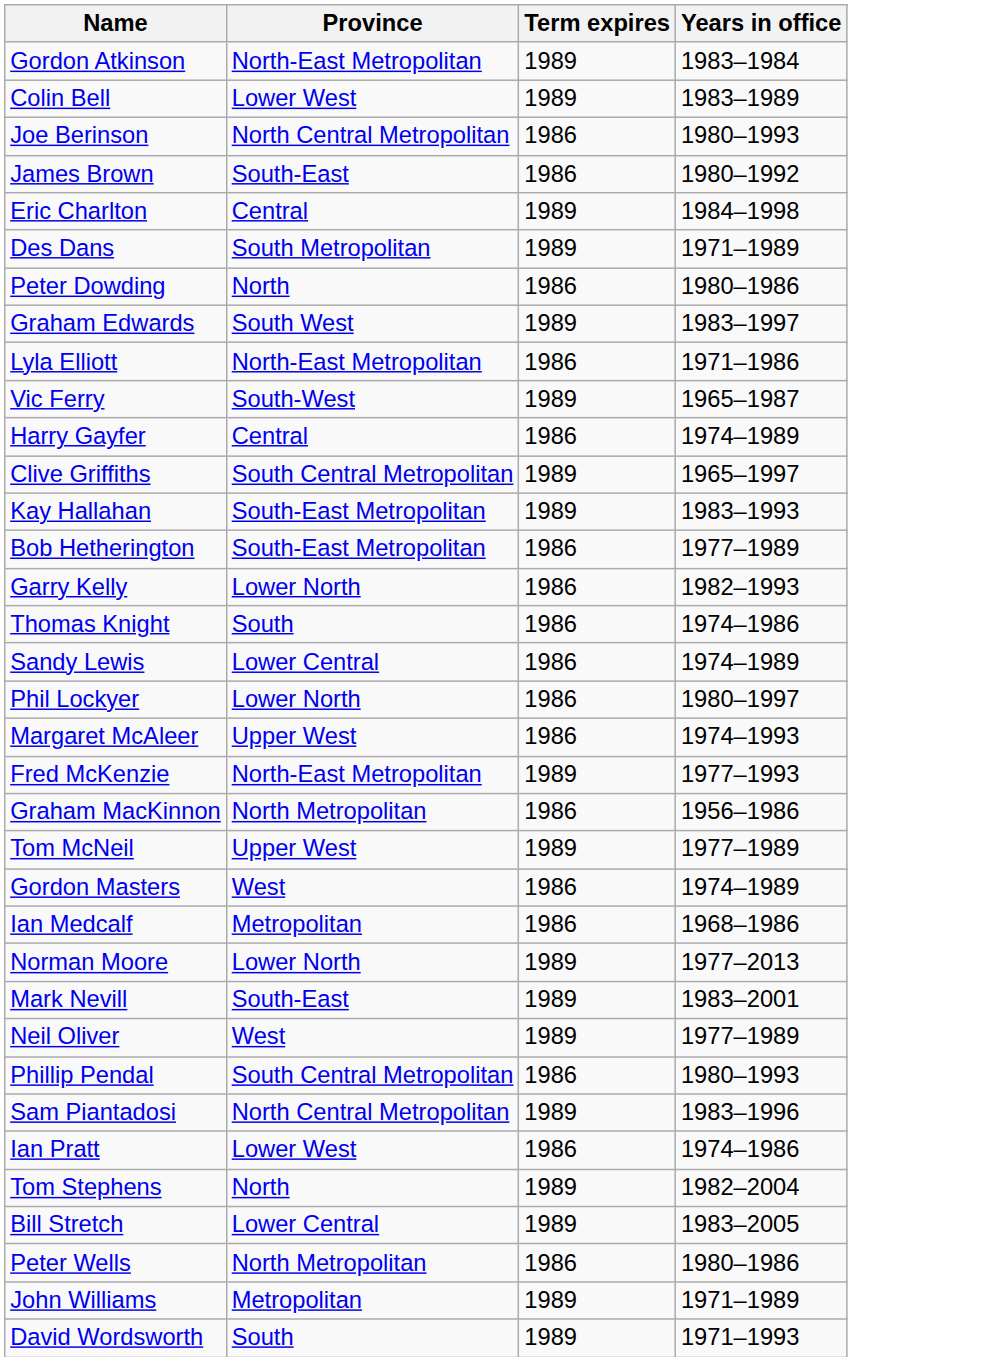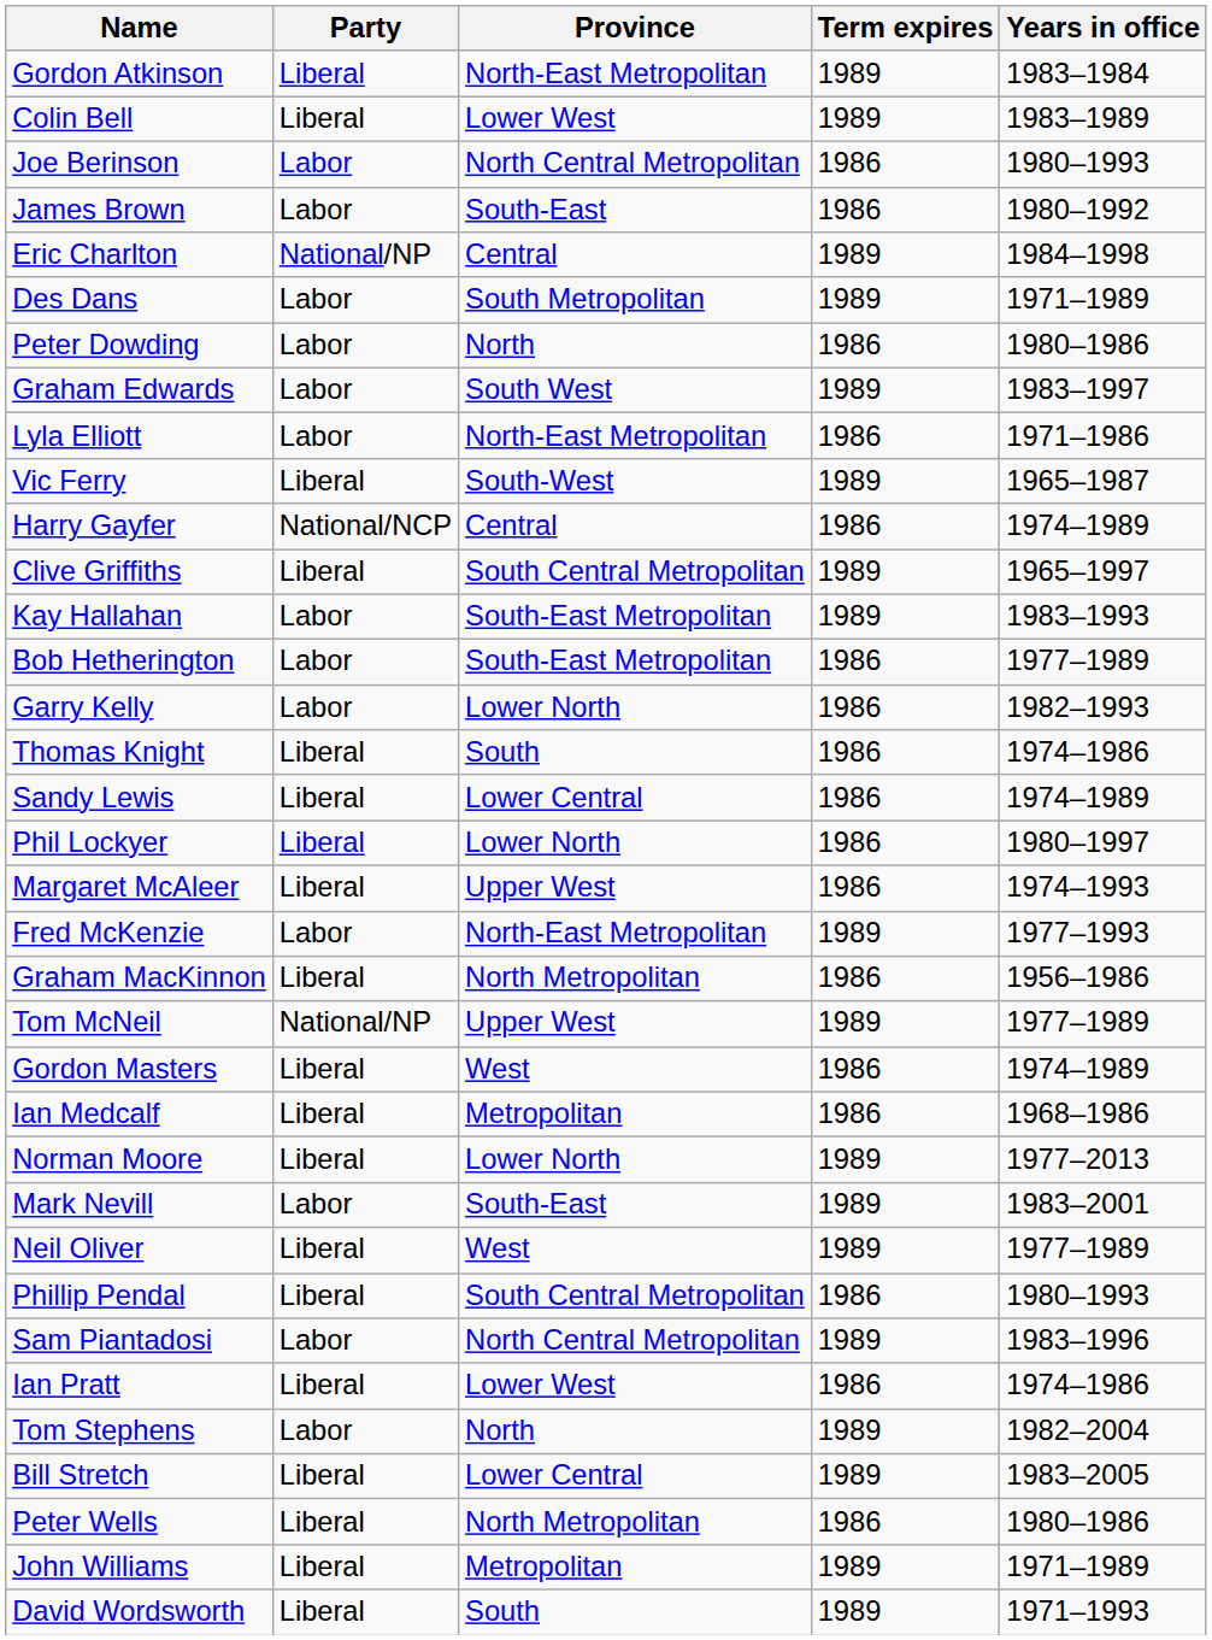 <table class="wikitable sortable">
 <tr>
 <th><strong>Name</strong></th>
+<th><strong>Party</strong></th>
 <th><strong>Province</strong></th>
 <th><strong>Term expires</strong></th>
 <th><strong>Years in office</strong></th>
 </tr>
 <tr>
 <td><a href='#'>Gordon Atkinson</a></td>
+<td><a href='#'>Liberal</a></td>
 <td><a href='#'>North-East Metropolitan</a></td>
 <td>1989</td>
 <td>1983–1984</td>
 </tr>
 <tr>
 <td><a href='#'>Colin Bell</a></td>
+<td>Liberal</td>
 <td><a href='#'>Lower West</a></td>
 <td>1989</td>
 <td>1983–1989</td>
 </tr>
 <tr>
 <td><a href='#'>Joe Berinson</a></td>
+<td><a href='#'>Labor</a></td>
 <td><a href='#'>North Central Metropolitan</a></td>
 <td>1986</td>
 <td>1980–1993</td>
 </tr>
 <tr>
 <td><a href='#'>James Brown</a></td>
+<td>Labor</td>
 <td><a href='#'>South-East</a></td>
 <td>1986</td>
 <td>1980–1992</td>
 </tr>
 <tr>
 <td><a href='#'>Eric Charlton</a></td>
+<td><a href='#'>National</a>/NP</td>
 <td><a href='#'>Central</a></td>
 <td>1989</td>
 <td>1984–1998</td>
 </tr>
 <tr>
 <td><a href='#'>Des Dans</a></td>
+<td>Labor</td>
 <td><a href='#'>South Metropolitan</a></td>
 <td>1989</td>
 <td>1971–1989</td>
 </tr>
 <tr>
 <td><a href='#'>Peter Dowding</a></td>
+<td>Labor</td>
 <td><a href='#'>North</a></td>
 <td>1986</td>
 <td>1980–1986</td>
 </tr>
 <tr>
 <td><a href='#'>Graham Edwards</a></td>
+<td>Labor</td>
 <td><a href='#'>South West</a></td>
 <td>1989</td>
 <td>1983–1997</td>
 </tr>
 <tr>
 <td><a href='#'>Lyla Elliott</a></td>
+<td>Labor</td>
 <td><a href='#'>North-East Metropolitan</a></td>
 <td>1986</td>
 <td>1971–1986</td>
 </tr>
 <tr>
 <td><a href='#'>Vic Ferry</a></td>
+<td>Liberal</td>
 <td><a href='#'>South-West</a></td>
 <td>1989</td>
 <td>1965–1987</td>
 </tr>
 <tr>
 <td><a href='#'>Harry Gayfer</a></td>
+<td>National/NCP</td>
 <td><a href='#'>Central</a></td>
 <td>1986</td>
 <td>1974–1989</td>
 </tr>
 <tr>
 <td><a href='#'>Clive Griffiths</a></td>
+<td>Liberal</td>
 <td><a href='#'>South Central Metropolitan</a></td>
 <td>1989</td>
 <td>1965–1997</td>
 </tr>
 <tr>
 <td><a href='#'>Kay Hallahan</a></td>
+<td>Labor</td>
 <td><a href='#'>South-East Metropolitan</a></td>
 <td>1989</td>
 <td>1983–1993</td>
 </tr>
 <tr>
 <td><a href='#'>Bob Hetherington</a></td>
+<td>Labor</td>
 <td><a href='#'>South-East Metropolitan</a></td>
 <td>1986</td>
 <td>1977–1989</td>
 </tr>
 <tr>
 <td><a href='#'>Garry Kelly</a></td>
+<td>Labor</td>
 <td><a href='#'>Lower North</a></td>
 <td>1986</td>
 <td>1982–1993</td>
 </tr>
 <tr>
 <td><a href='#'>Thomas Knight</a></td>
+<td>Liberal</td>
 <td><a href='#'>South</a></td>
 <td>1986</td>
 <td>1974–1986</td>
 </tr>
 <tr>
 <td><a href='#'>Sandy Lewis</a></td>
+<td>Liberal</td>
 <td><a href='#'>Lower Central</a></td>
 <td>1986</td>
 <td>1974–1989</td>
 </tr>
 <tr>
 <td><a href='#'>Phil Lockyer</a></td>
+<td><a href='#'>Liberal</a></td>
 <td><a href='#'>Lower North</a></td>
 <td>1986</td>
 <td>1980–1997</td>
 </tr>
 <tr>
 <td><a href='#'>Margaret McAleer</a></td>
+<td>Liberal</td>
 <td><a href='#'>Upper West</a></td>
 <td>1986</td>
 <td>1974–1993</td>
 </tr>
 <tr>
 <td><a href='#'>Fred McKenzie</a></td>
+<td>Labor</td>
 <td><a href='#'>North-East Metropolitan</a></td>
 <td>1989</td>
 <td>1977–1993</td>
 </tr>
 <tr>
 <td><a href='#'>Graham MacKinnon</a></td>
+<td>Liberal</td>
 <td><a href='#'>North Metropolitan</a></td>
 <td>1986</td>
 <td>1956–1986</td>
 </tr>
 <tr>
 <td><a href='#'>Tom McNeil</a></td>
+<td>National/NP</td>
 <td><a href='#'>Upper West</a></td>
 <td>1989</td>
 <td>1977–1989</td>
 </tr>
 <tr>
 <td><a href='#'>Gordon Masters</a></td>
+<td>Liberal</td>
 <td><a href='#'>West</a></td>
 <td>1986</td>
 <td>1974–1989</td>
 </tr>
 <tr>
 <td><a href='#'>Ian Medcalf</a></td>
+<td>Liberal</td>
 <td><a href='#'>Metropolitan</a></td>
 <td>1986</td>
 <td>1968–1986</td>
 </tr>
 <tr>
 <td><a href='#'>Norman Moore</a></td>
+<td>Liberal</td>
 <td><a href='#'>Lower North</a></td>
 <td>1989</td>
 <td>1977–2013</td>
 </tr>
 <tr>
 <td><a href='#'>Mark Nevill</a></td>
+<td>Labor</td>
 <td><a href='#'>South-East</a></td>
 <td>1989</td>
 <td>1983–2001</td>
 </tr>
 <tr>
 <td><a href='#'>Neil Oliver</a></td>
+<td>Liberal</td>
 <td><a href='#'>West</a></td>
 <td>1989</td>
 <td>1977–1989</td>
 </tr>
 <tr>
 <td><a href='#'>Phillip Pendal</a></td>
+<td>Liberal</td>
 <td><a href='#'>South Central Metropolitan</a></td>
 <td>1986</td>
 <td>1980–1993</td>
 </tr>
 <tr>
 <td><a href='#'>Sam Piantadosi</a></td>
+<td>Labor</td>
 <td><a href='#'>North Central Metropolitan</a></td>
 <td>1989</td>
 <td>1983–1996</td>
 </tr>
 <tr>
 <td><a href='#'>Ian Pratt</a></td>
+<td>Liberal</td>
 <td><a href='#'>Lower West</a></td>
 <td>1986</td>
 <td>1974–1986</td>
 </tr>
 <tr>
 <td><a href='#'>Tom Stephens</a></td>
+<td>Labor</td>
 <td><a href='#'>North</a></td>
 <td>1989</td>
 <td>1982–2004</td>
 </tr>
 <tr>
 <td><a href='#'>Bill Stretch</a></td>
+<td>Liberal</td>
 <td><a href='#'>Lower Central</a></td>
 <td>1989</td>
 <td>1983–2005</td>
 </tr>
 <tr>
 <td><a href='#'>Peter Wells</a></td>
+<td>Liberal</td>
 <td><a href='#'>North Metropolitan</a></td>
 <td>1986</td>
 <td>1980–1986</td>
 </tr>
 <tr>
 <td><a href='#'>John Williams</a></td>
+<td>Liberal</td>
 <td><a href='#'>Metropolitan</a></td>
 <td>1989</td>
 <td>1971–1989</td>
 </tr>
 <tr>
 <td><a href='#'>David Wordsworth</a></td>
+<td>Liberal</td>
 <td><a href='#'>South</a></td>
 <td>1989</td>
 <td>1971–1993</td>
 </tr>
 </table>
